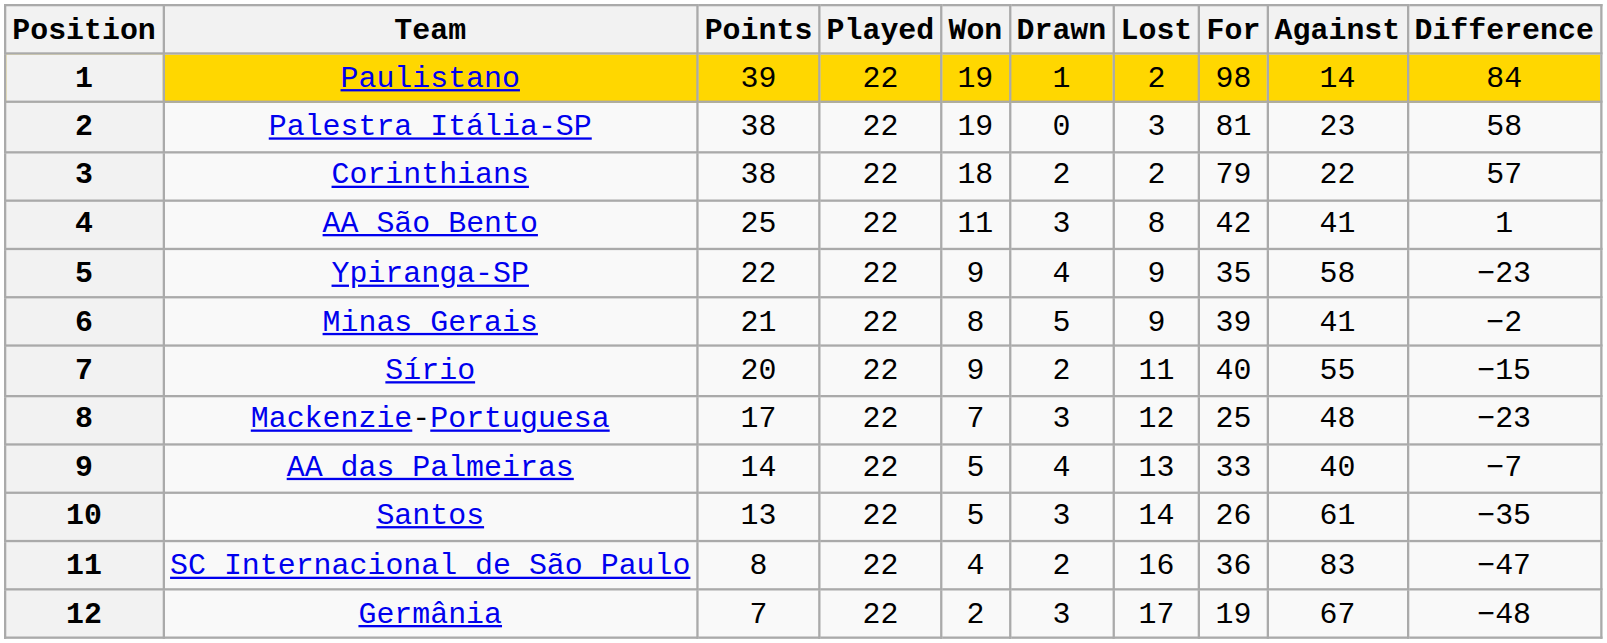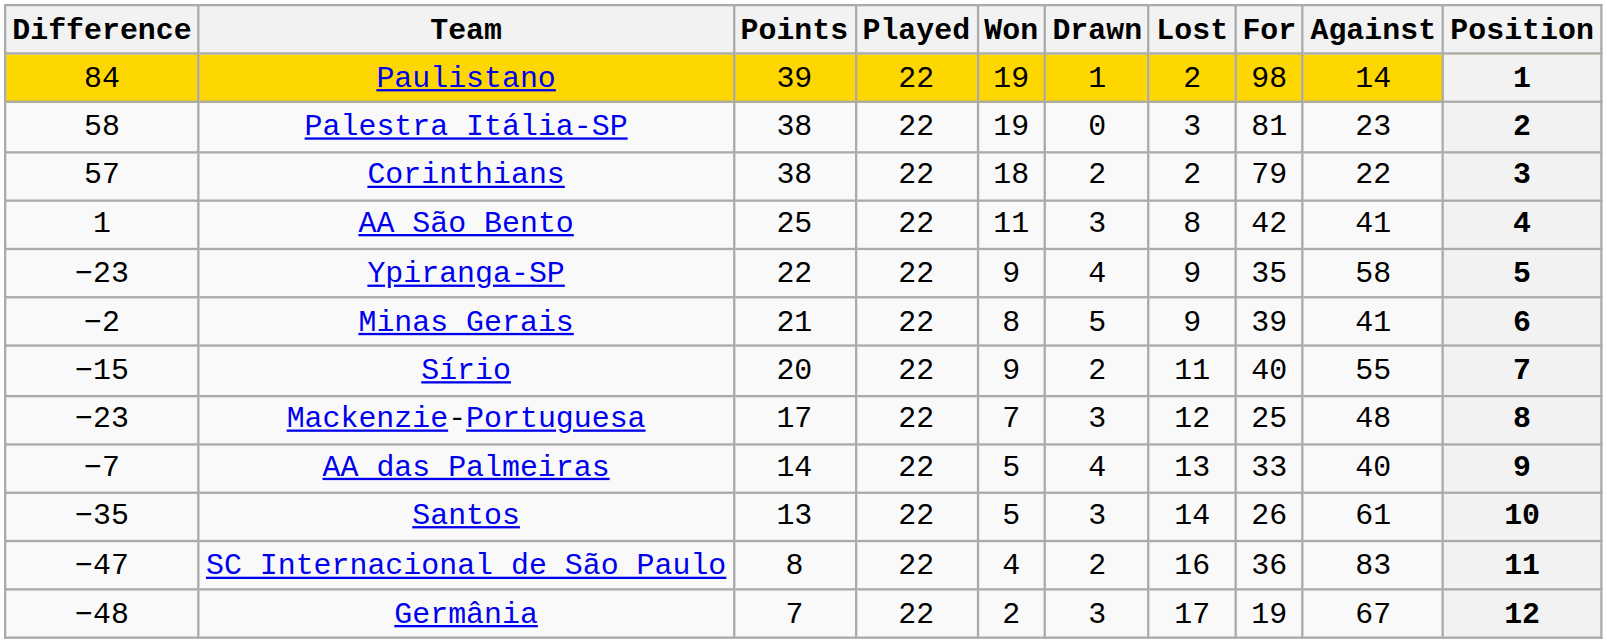 <table class="wikitable" style="text-align:center">
 <tr>
-<th>Position</th>
+<th>Difference</th>
 <th>Team</th>
 <th>Points</th>
 <th>Played</th>
 <th>Won</th>
 <th>Drawn</th>
 <th>Lost</th>
 <th>For</th>
 <th>Against</th>
-<th>Difference</th>
+<th>Position</th>
 </tr>
 <tr style="background: gold;">
-<th>1</th>
+<td>84</td>
 <td><a href='#'>Paulistano</a></td>
 <td>39</td>
 <td>22</td>
 <td>19</td>
 <td>1</td>
 <td>2</td>
 <td>98</td>
 <td>14</td>
-<td>84</td>
+<th>1</th>
 </tr>
 <tr>
-<th>2</th>
+<td>58</td>
 <td><a href='#'>Palestra Itália-SP</a></td>
 <td>38</td>
 <td>22</td>
 <td>19</td>
 <td>0</td>
 <td>3</td>
 <td>81</td>
 <td>23</td>
-<td>58</td>
+<th>2</th>
 </tr>
 <tr>
-<th>3</th>
+<td>57</td>
 <td><a href='#'>Corinthians</a></td>
 <td>38</td>
 <td>22</td>
 <td>18</td>
 <td>2</td>
 <td>2</td>
 <td>79</td>
 <td>22</td>
-<td>57</td>
+<th>3</th>
 </tr>
 <tr>
-<th>4</th>
+<td>1</td>
 <td><a href='#'>AA São Bento</a></td>
 <td>25</td>
 <td>22</td>
 <td>11</td>
 <td>3</td>
 <td>8</td>
 <td>42</td>
 <td>41</td>
-<td>1</td>
+<th>4</th>
 </tr>
 <tr>
-<th>5</th>
+<td>−23</td>
 <td><a href='#'>Ypiranga-SP</a></td>
 <td>22</td>
 <td>22</td>
 <td>9</td>
 <td>4</td>
 <td>9</td>
 <td>35</td>
 <td>58</td>
-<td>−23</td>
+<th>5</th>
 </tr>
 <tr>
-<th>6</th>
+<td>−2</td>
 <td><a href='#'>Minas Gerais</a></td>
 <td>21</td>
 <td>22</td>
 <td>8</td>
 <td>5</td>
 <td>9</td>
 <td>39</td>
 <td>41</td>
-<td>−2</td>
+<th>6</th>
 </tr>
 <tr>
-<th>7</th>
+<td>−15</td>
 <td><a href='#'>Sírio</a></td>
 <td>20</td>
 <td>22</td>
 <td>9</td>
 <td>2</td>
 <td>11</td>
 <td>40</td>
 <td>55</td>
-<td>−15</td>
+<th>7</th>
 </tr>
 <tr>
-<th>8</th>
+<td>−23</td>
 <td><a href='#'>Mackenzie</a>-<a href='#'>Portuguesa</a></td>
 <td>17</td>
 <td>22</td>
 <td>7</td>
 <td>3</td>
 <td>12</td>
 <td>25</td>
 <td>48</td>
-<td>−23</td>
+<th>8</th>
 </tr>
 <tr>
-<th>9</th>
+<td>−7</td>
 <td><a href='#'>AA das Palmeiras</a></td>
 <td>14</td>
 <td>22</td>
 <td>5</td>
 <td>4</td>
 <td>13</td>
 <td>33</td>
 <td>40</td>
-<td>−7</td>
+<th>9</th>
 </tr>
 <tr>
-<th>10</th>
+<td>−35</td>
 <td><a href='#'>Santos</a></td>
 <td>13</td>
 <td>22</td>
 <td>5</td>
 <td>3</td>
 <td>14</td>
 <td>26</td>
 <td>61</td>
-<td>−35</td>
+<th>10</th>
 </tr>
 <tr>
-<th>11</th>
+<td>−47</td>
 <td><a href='#'>SC Internacional de São Paulo</a></td>
 <td>8</td>
 <td>22</td>
 <td>4</td>
 <td>2</td>
 <td>16</td>
 <td>36</td>
 <td>83</td>
-<td>−47</td>
+<th>11</th>
 </tr>
 <tr>
-<th>12</th>
+<td>−48</td>
 <td><a href='#'>Germânia</a></td>
 <td>7</td>
 <td>22</td>
 <td>2</td>
 <td>3</td>
 <td>17</td>
 <td>19</td>
 <td>67</td>
-<td>−48</td>
+<th>12</th>
 </tr>
 </table>
